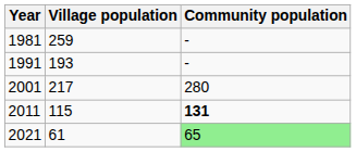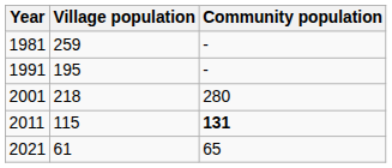 <table class="wikitable">
 <tr>
 <th>Year</th>
 <th>Village population</th>
 <th>Community population</th>
 </tr>
 <tr>
 <td>1981</td>
 <td>259</td>
 <td>-</td>
 </tr>
 <tr>
 <td>1991</td>
-<td>193</td>
+<td>195</td>
 <td>-</td>
 </tr>
 <tr>
 <td>2001</td>
-<td>217</td>
+<td>218</td>
 <td>280</td>
 </tr>
 <tr>
 <td>2011</td>
 <td>115</td>
 <td><strong>131</strong></td>
 </tr>
 <tr>
 <td>2021</td>
 <td>61</td>
-<td style="background: lightgreen;">65</td>
+<td>65</td>
 </tr>
 </table>
